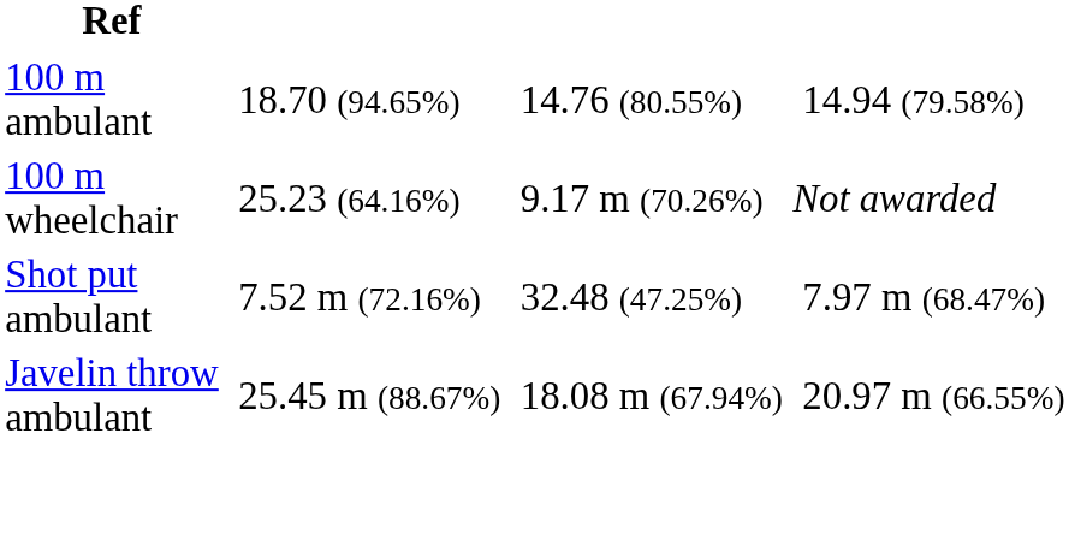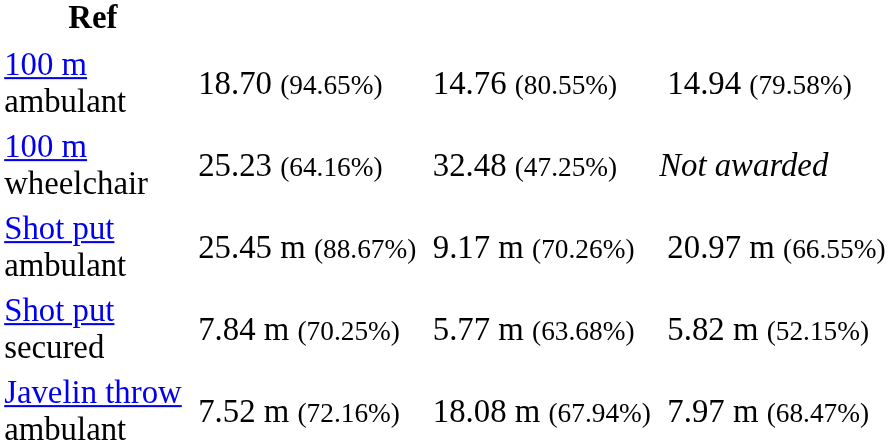 <table>
 <tr>
 <th style="padding:2px;">Ref</th>
 </tr>
 <tr>
 <td><a href='#'>100 m</a> <br>ambulant</td>
 <td></td>
 <td>18.70 <small>(94.65%)</small></td>
 <td></td>
 <td>14.76 <small>(80.55%)</small></td>
 <td></td>
 <td>14.94 <small>(79.58%)</small></td>
 <td align=center></td>
 </tr>
 <tr>
 <td><a href='#'>100 m</a><br>wheelchair</td>
 <td></td>
 <td>25.23 <small>(64.16%)</small></td>
 <td></td>
-<td>9.17 m <small>(70.26%)</small></td>
+<td>32.48 <small>(47.25%)</small></td>
 <td align=centre colspan=2><em>Not awarded</em></td>
 <td align=center></td>
 </tr>
 <tr>
 <td><a href='#'>Shot put</a><br>ambulant</td>
 <td></td>
-<td>7.52 m <small>(72.16%)</small></td>
+<td>25.45 m <small>(88.67%)</small></td>
 <td></td>
-<td>32.48 <small>(47.25%)</small></td>
+<td>9.17 m <small>(70.26%)</small></td>
 <td></td>
-<td>7.97 m <small>(68.47%)</small></td>
+<td>20.97 m <small>(66.55%)</small></td>
+<td align=center></td>
+</tr>
+<tr>
+<td><a href='#'>Shot put</a><br>secured</td>
+<td></td>
+<td>7.84 m <small>(70.25%)</small></td>
+<td></td>
+<td>5.77 m <small>(63.68%)</small></td>
+<td></td>
+<td>5.82 m <small>(52.15%)</small></td>
 <td align=center></td>
 </tr>
 <tr>
 <td><a href='#'>Javelin throw</a><br>ambulant</td>
 <td></td>
-<td>25.45 m <small>(88.67%)</small></td>
+<td>7.52 m <small>(72.16%)</small></td>
 <td></td>
 <td>18.08 m <small>(67.94%)</small></td>
 <td></td>
-<td>20.97 m <small>(66.55%)</small></td>
+<td>7.97 m <small>(68.47%)</small></td>
 <td align=center></td>
 </tr>
 </table>
